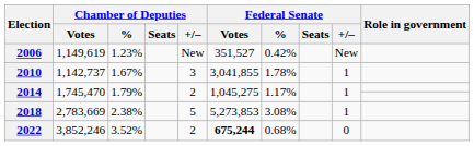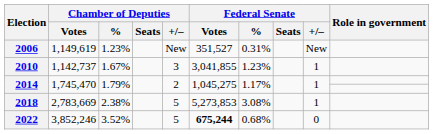 <table class=wikitable style=text-align:center>
 <tr>
 <th rowspan="2">Election</th>
 <th colspan="4"><a href='#'>Chamber of Deputies</a></th>
 <th colspan="4"><a href='#'>Federal Senate</a></th>
 <th rowspan="2"><strong>Role in government</strong></th>
 </tr>
 <tr>
 <th><strong>Votes</strong></th>
 <th><strong>%</strong></th>
 <th><strong>Seats</strong></th>
 <th>+/–</th>
 <th><strong>Votes</strong></th>
 <th><strong>%</strong></th>
 <th><strong>Seats</strong></th>
 <th>+/–</th>
 </tr>
 <tr>
 <th><a href='#'>2006</a></th>
 <td align="center">1,149,619</td>
 <td align="center">1.23%</td>
 <td style="text-align:center;"></td>
 <td>New</td>
 <td align="center">351,527</td>
-<td align="center">0.42%</td>
+<td align="center">0.31%</td>
 <td style="text-align:center;"></td>
 <td>New</td>
 <td></td>
 </tr>
 <tr>
 <th><a href='#'>2010</a></th>
 <td align="center">1,142,737</td>
 <td align="center">1.67%</td>
 <td style="text-align:center;"></td>
 <td> 3</td>
 <td align="center">3,041,855</td>
-<td align="center">1.78%</td>
+<td align="center">1.23%</td>
 <td style="text-align:center;"></td>
 <td> 1</td>
 <td></td>
 </tr>
 <tr>
 <th rowspan="2"><a href='#'>2014</a></th>
 <td rowspan="2" align="center">1,745,470</td>
 <td rowspan="2" align="center">1.79%</td>
 <td rowspan="2" style="text-align:center;"></td>
 <td rowspan="2"> 2</td>
 <td rowspan="2" align="center">1,045,275</td>
 <td rowspan="2" align="center">1.17%</td>
 <td rowspan="2" style="text-align:center;"></td>
 <td rowspan="2"> 1</td>
 <td></td>
 </tr>
 <tr>
 <td></td>
 </tr>
 <tr>
 <th><a href='#'>2018</a></th>
 <td align="center">2,783,669</td>
 <td align="center">2.38%</td>
 <td style="text-align:center;"></td>
 <td> 5</td>
 <td align="center">5,273,853</td>
 <td align="center">3.08%</td>
 <td style="text-align:center;"></td>
 <td> 1</td>
 <td></td>
 </tr>
 <tr>
 <th><a href='#'>2022</a></th>
 <td align="center">3,852,246</td>
 <td align="center">3.52%</td>
 <td style="text-align:center;"></td>
-<td> 2</td>
+<td> 5</td>
 <td align="center"><strong>675,244</strong></td>
 <td align="center">0.68%</td>
 <td style="text-align:center;"></td>
 <td> 0</td>
 <td></td>
 </tr>
 </table>
